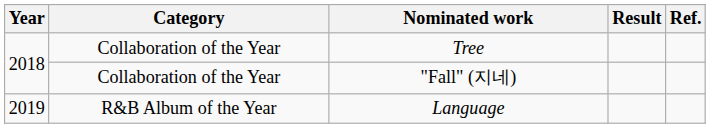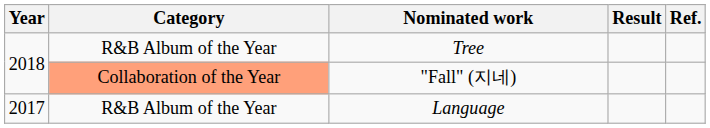 <table class="wikitable" style="text-align:center;">
 <tr>
 <th>Year</th>
 <th style="width:15em;">Category</th>
 <th style="width:15em;">Nominated work</th>
 <th>Result</th>
 <th>Ref.</th>
 </tr>
 <tr>
 <td rowspan="2">2018</td>
-<td>Collaboration of the Year</td>
+<td>R&B Album of the Year</td>
 <td><em>Tree</em></td>
 <td></td>
 <td></td>
 </tr>
 <tr>
-<td>Collaboration of the Year</td>
+<td style="background: lightsalmon;">Collaboration of the Year</td>
 <td>"Fall" (지네)<br></td>
 <td></td>
 <td></td>
 </tr>
 <tr>
-<td>2019</td>
+<td>2017</td>
 <td>R&B Album of the Year</td>
 <td><em>Language</em></td>
 <td></td>
 <td></td>
 </tr>
 </table>
